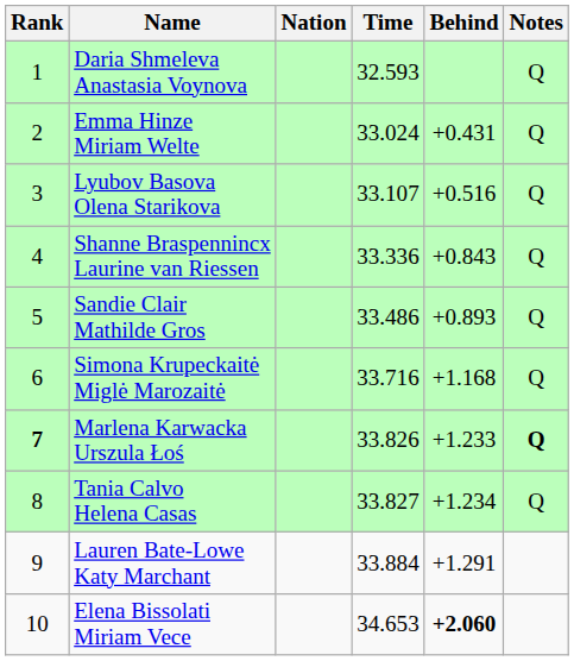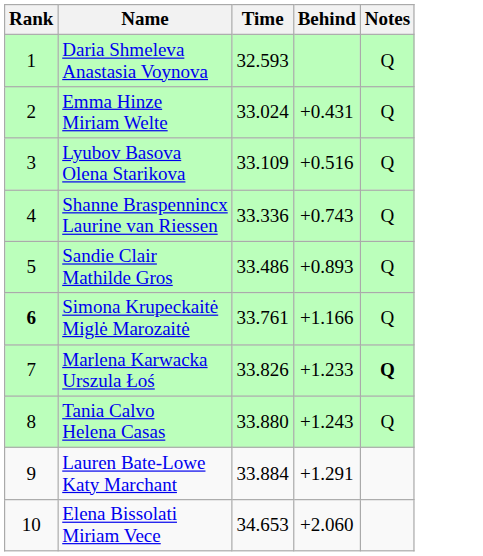 <table class="wikitable sortable" style="text-align:center">
 <tr>
 <th>Rank</th>
 <th>Name</th>
-<th>Nation</th>
 <th>Time</th>
 <th>Behind</th>
 <th>Notes</th>
 </tr>
 <tr bgcolor=bbffbb>
 <td>1</td>
 <td align=left><a href='#'>Daria Shmeleva</a><br><a href='#'>Anastasia Voynova</a></td>
-<td align=left></td>
 <td>32.593</td>
 <td></td>
 <td>Q</td>
 </tr>
 <tr bgcolor=bbffbb>
 <td>2</td>
 <td align=left><a href='#'>Emma Hinze</a><br><a href='#'>Miriam Welte</a></td>
-<td align=left></td>
 <td>33.024</td>
 <td>+0.431</td>
 <td>Q</td>
 </tr>
 <tr bgcolor=bbffbb>
 <td>3</td>
 <td align=left><a href='#'>Lyubov Basova</a><br><a href='#'>Olena Starikova</a></td>
-<td align=left></td>
-<td>33.107</td>
+<td>33.109</td>
 <td>+0.516</td>
 <td>Q</td>
 </tr>
 <tr bgcolor=bbffbb>
 <td>4</td>
 <td align=left><a href='#'>Shanne Braspennincx</a><br><a href='#'>Laurine van Riessen</a></td>
-<td align=left></td>
 <td>33.336</td>
-<td>+0.843</td>
+<td>+0.743</td>
 <td>Q</td>
 </tr>
 <tr bgcolor=bbffbb>
 <td>5</td>
 <td align=left><a href='#'>Sandie Clair</a><br><a href='#'>Mathilde Gros</a></td>
-<td align=left></td>
 <td>33.486</td>
 <td>+0.893</td>
 <td>Q</td>
 </tr>
 <tr bgcolor=bbffbb>
-<td>6</td>
+<td><strong>6</strong></td>
 <td align=left><a href='#'>Simona Krupeckaitė</a><br><a href='#'>Miglė Marozaitė</a></td>
-<td align=left></td>
-<td>33.716</td>
-<td>+1.168</td>
+<td>33.761</td>
+<td>+1.166</td>
 <td>Q</td>
 </tr>
 <tr bgcolor=bbffbb>
-<td><strong>7</strong></td>
+<td>7</td>
 <td align=left><a href='#'>Marlena Karwacka</a><br><a href='#'>Urszula Łoś</a></td>
-<td align=left></td>
 <td>33.826</td>
 <td>+1.233</td>
 <td><strong>Q</strong></td>
 </tr>
 <tr bgcolor=bbffbb>
 <td>8</td>
 <td align=left><a href='#'>Tania Calvo</a><br><a href='#'>Helena Casas</a></td>
-<td align=left></td>
-<td>33.827</td>
-<td>+1.234</td>
+<td>33.880</td>
+<td>+1.243</td>
 <td>Q</td>
 </tr>
 <tr>
 <td>9</td>
 <td align=left><a href='#'>Lauren Bate-Lowe</a><br><a href='#'>Katy Marchant</a></td>
-<td align=left></td>
 <td>33.884</td>
 <td>+1.291</td>
 <td></td>
 </tr>
 <tr>
 <td>10</td>
 <td align=left><a href='#'>Elena Bissolati</a><br><a href='#'>Miriam Vece</a></td>
-<td align=left></td>
 <td>34.653</td>
-<td><strong>+2.060</strong></td>
+<td>+2.060</td>
 <td></td>
 </tr>
 </table>
